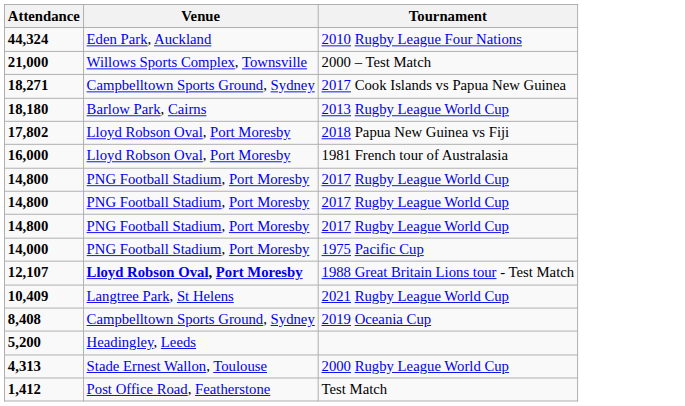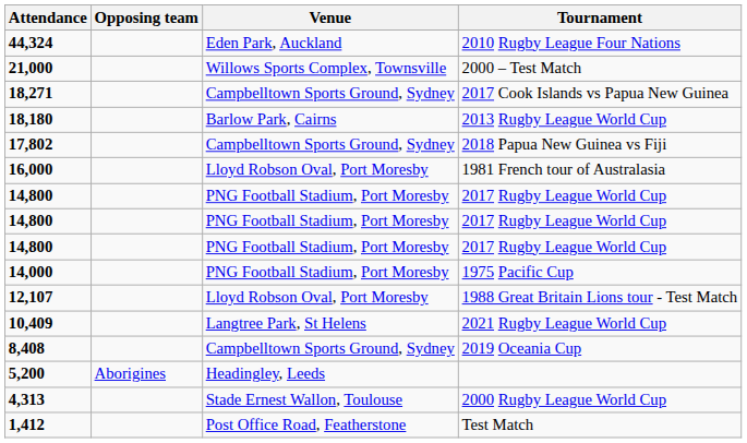 <table class="wikitable">
 <tr>
 <th>Attendance</th>
+<th>Opposing team</th>
 <th>Venue</th>
 <th>Tournament</th>
 </tr>
 <tr>
 <td><strong>44,324</strong></td>
+<td></td>
 <td><a href='#'>Eden Park</a>, <a href='#'>Auckland</a></td>
 <td><a href='#'>2010</a> <a href='#'>Rugby League Four Nations</a></td>
 </tr>
 <tr>
 <td><strong>21,000</strong></td>
+<td></td>
 <td><a href='#'>Willows Sports Complex</a>, <a href='#'>Townsville</a></td>
 <td>2000 – Test Match</td>
 </tr>
 <tr>
 <td><strong>18,271</strong></td>
+<td></td>
 <td><a href='#'>Campbelltown Sports Ground</a>, <a href='#'>Sydney</a></td>
 <td><a href='#'>2017</a> Cook Islands vs Papua New Guinea</td>
 </tr>
 <tr>
 <td><strong>18,180</strong></td>
+<td></td>
 <td><a href='#'>Barlow Park</a>, <a href='#'>Cairns</a></td>
 <td><a href='#'>2013</a> <a href='#'>Rugby League World Cup</a></td>
 </tr>
 <tr>
 <td><strong>17,802</strong></td>
-<td><a href='#'>Lloyd Robson Oval</a>, <a href='#'>Port Moresby</a></td>
+<td></td>
+<td><a href='#'>Campbelltown Sports Ground</a>, <a href='#'>Sydney</a></td>
 <td><a href='#'>2018</a> Papua New Guinea vs Fiji</td>
 </tr>
 <tr>
 <td><strong>16,000</strong></td>
+<td></td>
 <td><a href='#'>Lloyd Robson Oval</a>, <a href='#'>Port Moresby</a></td>
 <td>1981 French tour of Australasia</td>
 </tr>
 <tr>
 <td><strong>14,800</strong></td>
+<td></td>
 <td><a href='#'>PNG Football Stadium</a>, <a href='#'>Port Moresby</a></td>
 <td><a href='#'>2017</a> <a href='#'>Rugby League World Cup</a></td>
 </tr>
 <tr>
 <td><strong>14,800</strong></td>
+<td></td>
 <td><a href='#'>PNG Football Stadium</a>, <a href='#'>Port Moresby</a></td>
 <td><a href='#'>2017</a> <a href='#'>Rugby League World Cup</a></td>
 </tr>
 <tr>
 <td><strong>14,800</strong></td>
+<td></td>
 <td><a href='#'>PNG Football Stadium</a>, <a href='#'>Port Moresby</a></td>
 <td><a href='#'>2017</a> <a href='#'>Rugby League World Cup</a></td>
 </tr>
 <tr>
 <td><strong>14,000</strong></td>
+<td></td>
 <td><a href='#'>PNG Football Stadium</a>, <a href='#'>Port Moresby</a></td>
 <td><a href='#'>1975</a> <a href='#'>Pacific Cup</a></td>
 </tr>
 <tr>
 <td><strong>12,107</strong></td>
-<td><strong><a href='#'>Lloyd Robson Oval</a>, <a href='#'>Port Moresby</a></strong></td>
+<td></td>
+<td><a href='#'>Lloyd Robson Oval</a>, <a href='#'>Port Moresby</a></td>
 <td><a href='#'>1988 Great Britain Lions tour</a> - Test Match</td>
 </tr>
 <tr>
 <td><strong>10,409</strong></td>
+<td></td>
 <td><a href='#'>Langtree Park</a>, <a href='#'>St Helens</a></td>
 <td><a href='#'>2021</a> <a href='#'>Rugby League World Cup</a></td>
 </tr>
 <tr>
 <td><strong>8,408</strong></td>
+<td></td>
 <td><a href='#'>Campbelltown Sports Ground</a>, <a href='#'>Sydney</a></td>
 <td><a href='#'>2019</a> <a href='#'>Oceania Cup</a></td>
 </tr>
 <tr>
 <td><strong>5,200</strong></td>
+<td> <a href='#'>Aborigines</a></td>
 <td><a href='#'>Headingley</a>, <a href='#'>Leeds</a></td>
 <td></td>
 </tr>
 <tr>
 <td><strong>4,313</strong></td>
+<td></td>
 <td><a href='#'>Stade Ernest Wallon</a>, <a href='#'>Toulouse</a></td>
 <td><a href='#'>2000</a> <a href='#'>Rugby League World Cup</a></td>
 </tr>
 <tr>
 <td><strong>1,412</strong></td>
+<td></td>
 <td><a href='#'>Post Office Road</a>, <a href='#'>Featherstone</a></td>
 <td>Test Match</td>
 </tr>
 </table>
